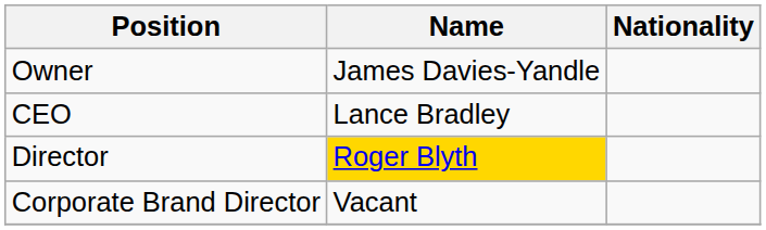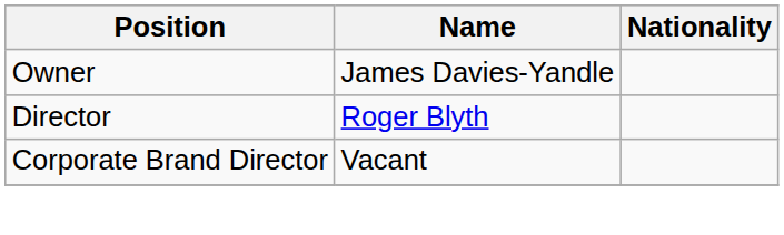 <table class="wikitable">
 <tr>
 <th>Position</th>
 <th>Name</th>
 <th>Nationality</th>
 </tr>
 <tr>
 <td>Owner</td>
 <td>James Davies-Yandle</td>
 <td></td>
 </tr>
 <tr>
-<td>CEO</td>
-<td>Lance Bradley</td>
-<td></td>
-</tr>
-<tr>
 <td>Director</td>
-<td style="background: gold;"><a href='#'>Roger Blyth</a></td>
+<td><a href='#'>Roger Blyth</a></td>
 <td></td>
 </tr>
 <tr>
 <td>Corporate Brand Director</td>
 <td>Vacant</td>
 <td></td>
 </tr>
 <tr>
 </tr>
 </table>
